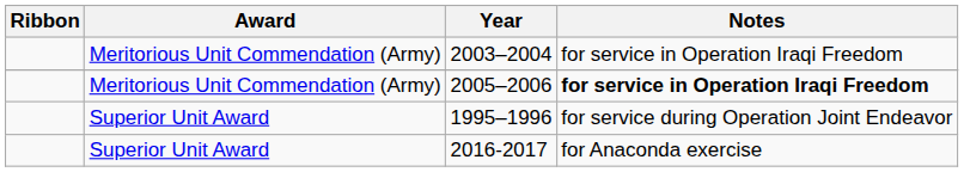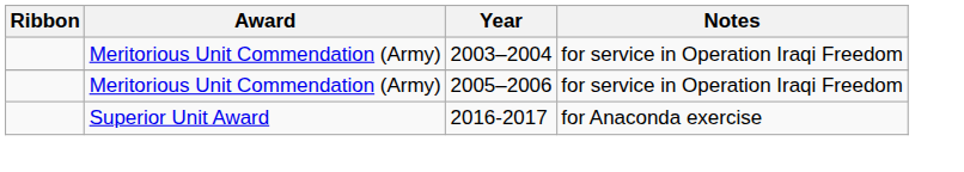 <table class="wikitable">
 <tr style="background:#efefef;">
 <th>Ribbon</th>
 <th>Award</th>
 <th>Year</th>
 <th>Notes</th>
 </tr>
 <tr>
 <td></td>
 <td><a href='#'>Meritorious Unit Commendation</a> (Army)</td>
 <td>2003–2004</td>
 <td>for service in Operation Iraqi Freedom</td>
 </tr>
 <tr>
 </tr>
 <tr>
 <td></td>
 <td><a href='#'>Meritorious Unit Commendation</a> (Army)</td>
 <td>2005–2006</td>
-<td><strong>for service in Operation Iraqi Freedom</strong></td>
-</tr>
-<tr>
-<td></td>
-<td><a href='#'>Superior Unit Award</a></td>
-<td>1995–1996</td>
-<td>for service during Operation Joint Endeavor</td>
+<td>for service in Operation Iraqi Freedom</td>
 </tr>
 <tr>
 <td></td>
 <td><a href='#'>Superior Unit Award</a></td>
 <td>2016-2017</td>
 <td>for Anaconda exercise</td>
 </tr>
 </table>
